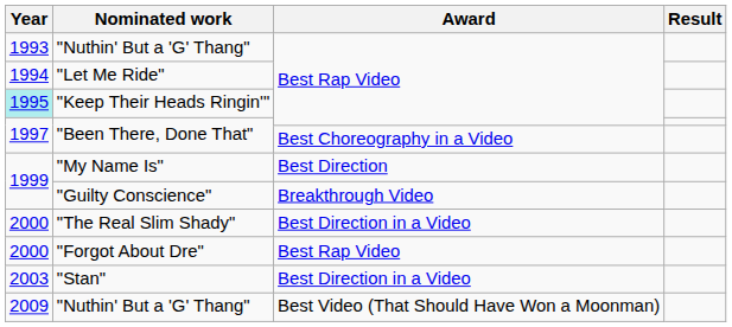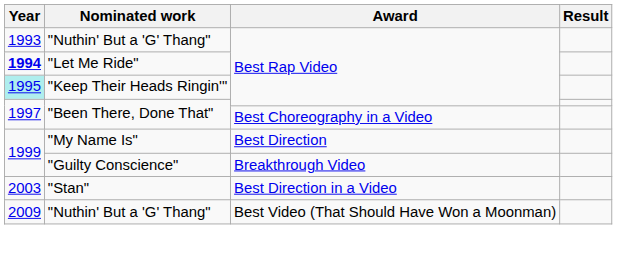 <table class="wikitable sortable">
 <tr>
 <th>Year</th>
 <th>Nominated work</th>
 <th>Award</th>
 <th>Result</th>
 </tr>
 <tr>
 <td align=center><a href='#'>1993</a></td>
 <td>"Nuthin' But a 'G' Thang"</td>
 <td rowspan="4"><a href='#'>Best Rap Video</a></td>
 <td></td>
 </tr>
 <tr>
-<td align=center><a href='#'>1994</a></td>
+<td align=center><strong><a href='#'>1994</a></strong></td>
 <td>"Let Me Ride"</td>
 <td></td>
 </tr>
 <tr>
 <td align=center style="background: paleturquoise;"><a href='#'>1995</a></td>
 <td>"Keep Their Heads Ringin'"</td>
 <td></td>
 </tr>
 <tr>
 <td rowspan="2" style="text-align:center;"><a href='#'>1997</a></td>
 <td rowspan="2">"Been There, Done That"</td>
 <td></td>
 </tr>
 <tr>
 <td><a href='#'>Best Choreography in a Video</a></td>
 <td></td>
 </tr>
 <tr>
 <td rowspan="2" style="text-align:center;"><a href='#'>1999</a></td>
 <td>"My Name Is"</td>
 <td><a href='#'>Best Direction</a></td>
 <td></td>
 </tr>
 <tr>
 <td>"Guilty Conscience"</td>
 <td><a href='#'>Breakthrough Video</a></td>
 <td></td>
 </tr>
 <tr>
-<td align=center><a href='#'>2000</a></td>
-<td>"The Real Slim Shady"</td>
-<td><a href='#'>Best Direction in a Video</a></td>
-<td></td>
-</tr>
-<tr>
-<td align=center><a href='#'>2000</a></td>
-<td>"Forgot About Dre"</td>
-<td><a href='#'>Best Rap Video</a></td>
-<td></td>
-</tr>
-<tr>
 <td align=center><a href='#'>2003</a></td>
 <td>"Stan"</td>
 <td><a href='#'>Best Direction in a Video</a></td>
 <td></td>
 </tr>
 <tr>
 <td align=center><a href='#'>2009</a></td>
 <td>"Nuthin' But a 'G' Thang"</td>
 <td>Best Video (That Should Have Won a Moonman)</td>
 <td></td>
 </tr>
 </table>
